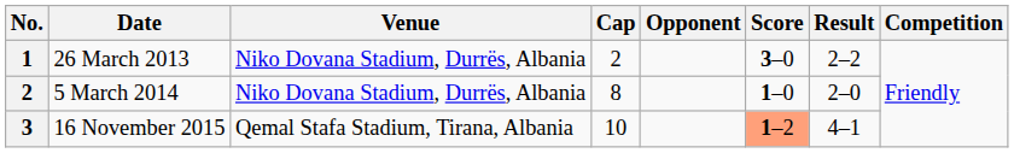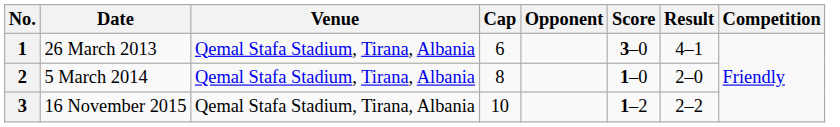 <table class="wikitable sortable plainrowheaders">
 <tr>
 <th scope=col>No.</th>
 <th scope=col data-sort-type=date>Date</th>
 <th scope=col>Venue</th>
 <th scope=col>Cap</th>
 <th scope=col>Opponent</th>
 <th scope=col>Score</th>
 <th scope=col>Result</th>
 <th scope=col>Competition</th>
 </tr>
 <tr>
 <th scope=row>1</th>
 <td>26 March 2013</td>
-<td><a href='#'>Niko Dovana Stadium</a>, <a href='#'>Durrës</a>, Albania</td>
-<td align=center>2</td>
+<td><a href='#'>Qemal Stafa Stadium</a>, <a href='#'>Tirana</a>, <a href='#'>Albania</a></td>
+<td align=center>6</td>
 <td></td>
 <td align=center><strong>3</strong>–0</td>
-<td align=center>2–2</td>
+<td align=center>4–1</td>
 <td rowspan=3><a href='#'>Friendly</a></td>
 </tr>
 <tr>
 <th scope=row>2</th>
 <td>5 March 2014</td>
-<td><a href='#'>Niko Dovana Stadium</a>, <a href='#'>Durrës</a>, Albania</td>
+<td><a href='#'>Qemal Stafa Stadium</a>, <a href='#'>Tirana</a>, <a href='#'>Albania</a></td>
 <td align=center>8</td>
 <td></td>
 <td align=center><strong>1</strong>–0</td>
 <td align=center>2–0</td>
 </tr>
 <tr>
 <th scope=row>3</th>
 <td>16 November 2015</td>
 <td>Qemal Stafa Stadium, Tirana, Albania</td>
 <td align=center>10</td>
 <td></td>
-<td align=center style="background: lightsalmon;"><strong>1</strong>–2</td>
-<td align=center>4–1</td>
+<td align=center><strong>1</strong>–2</td>
+<td align=center>2–2</td>
 </tr>
 </table>
